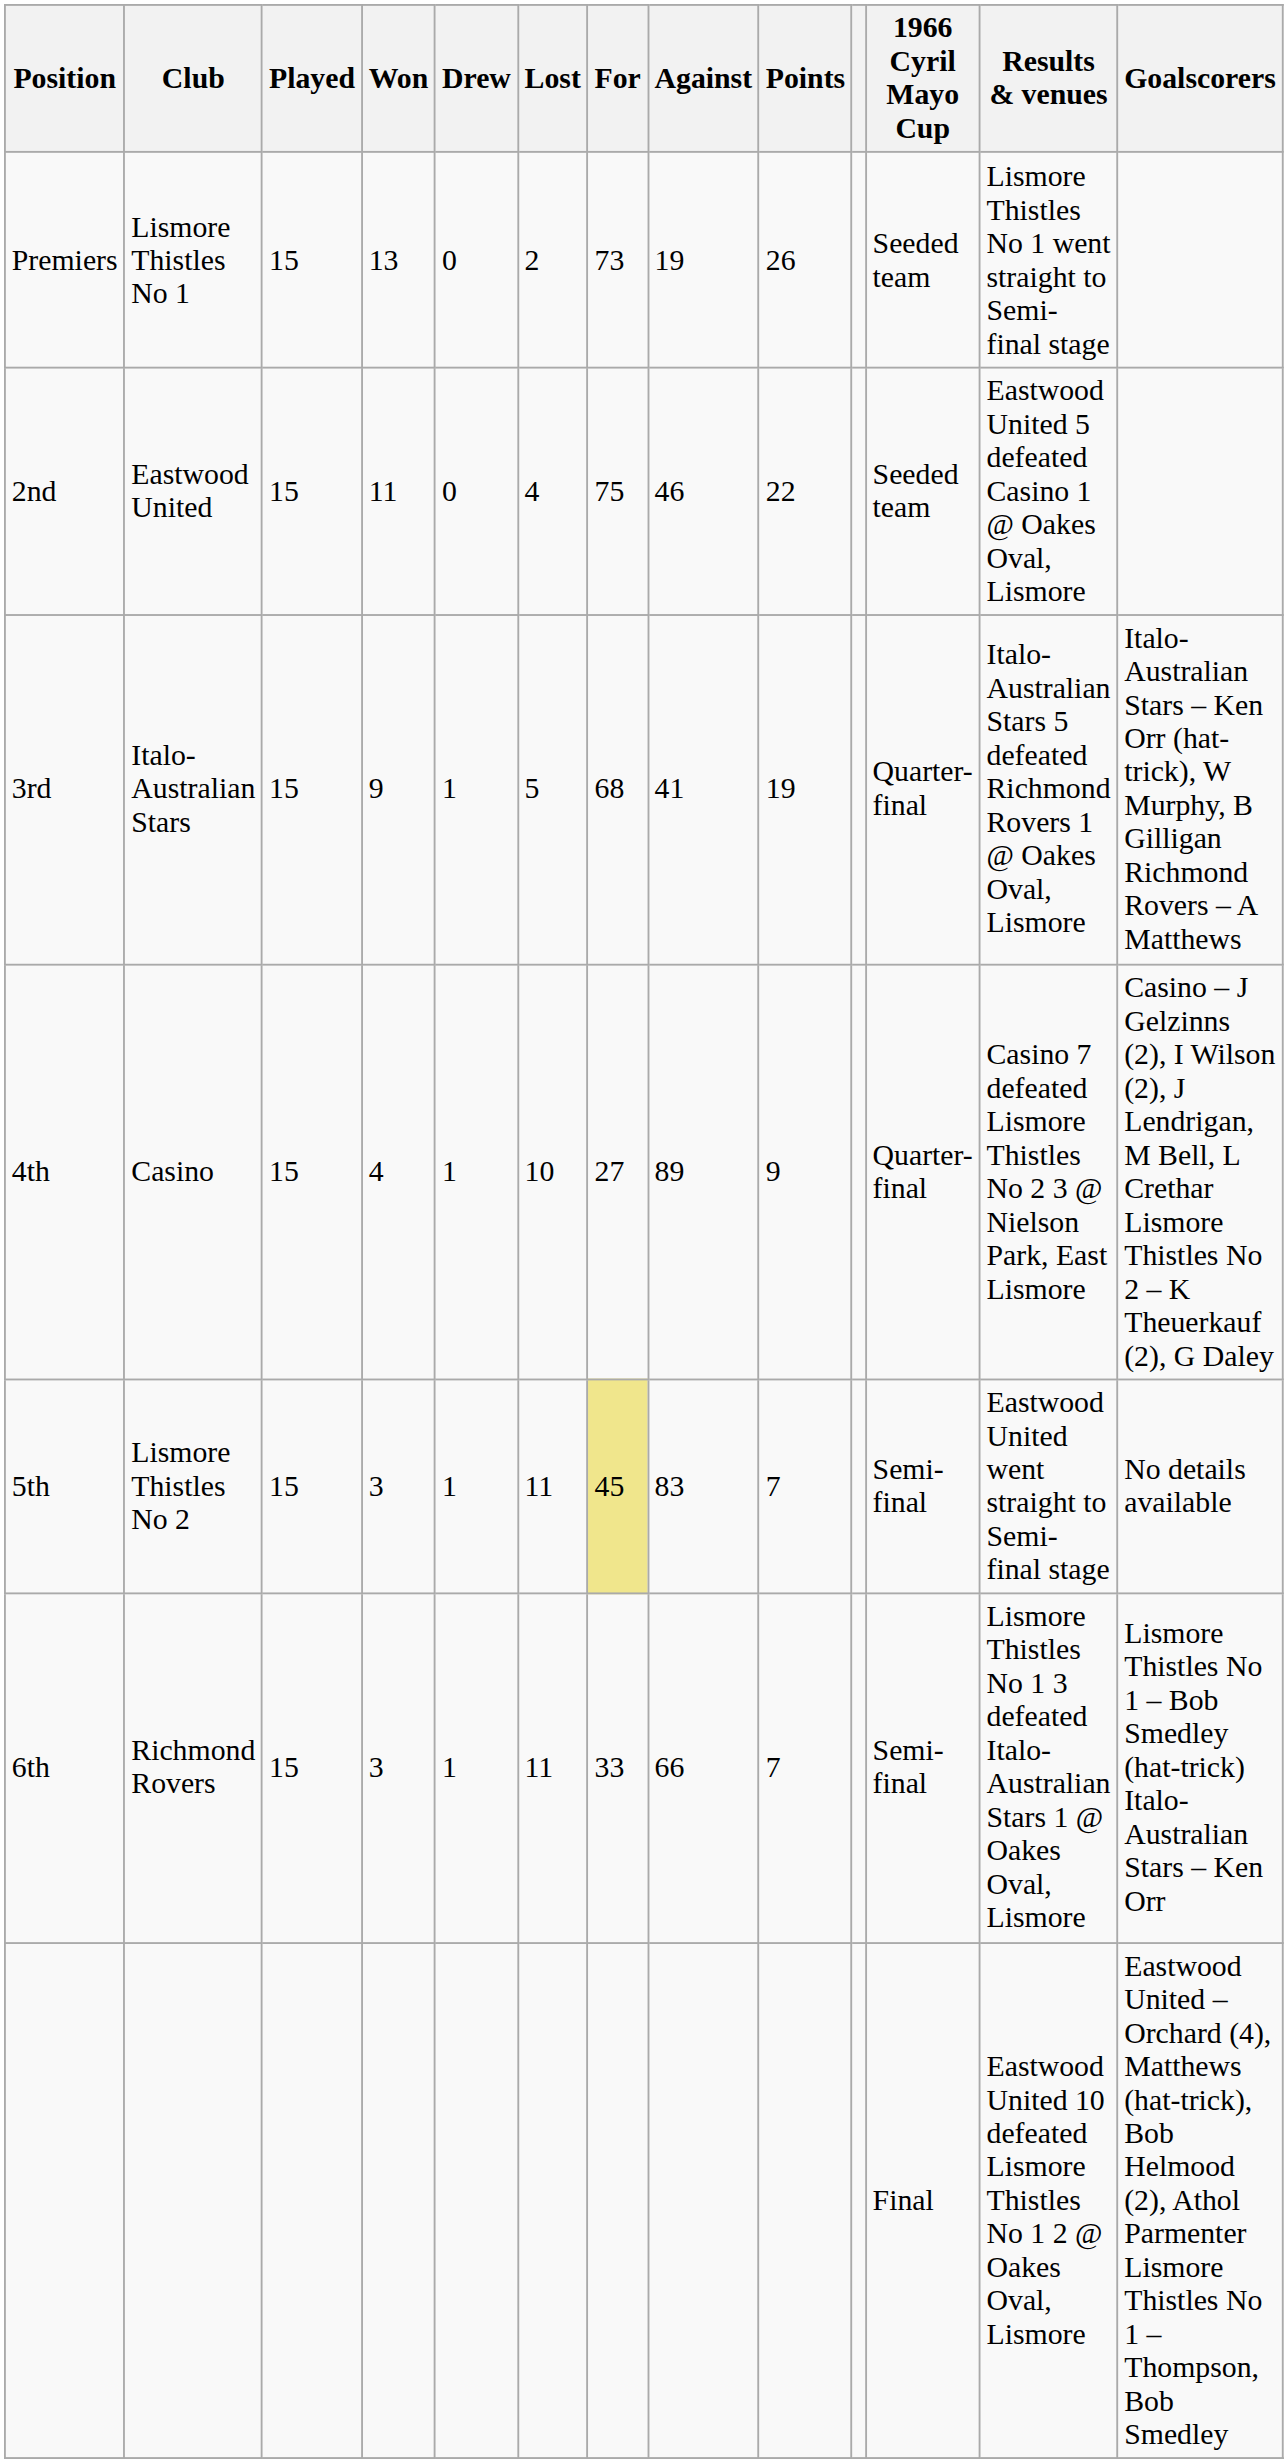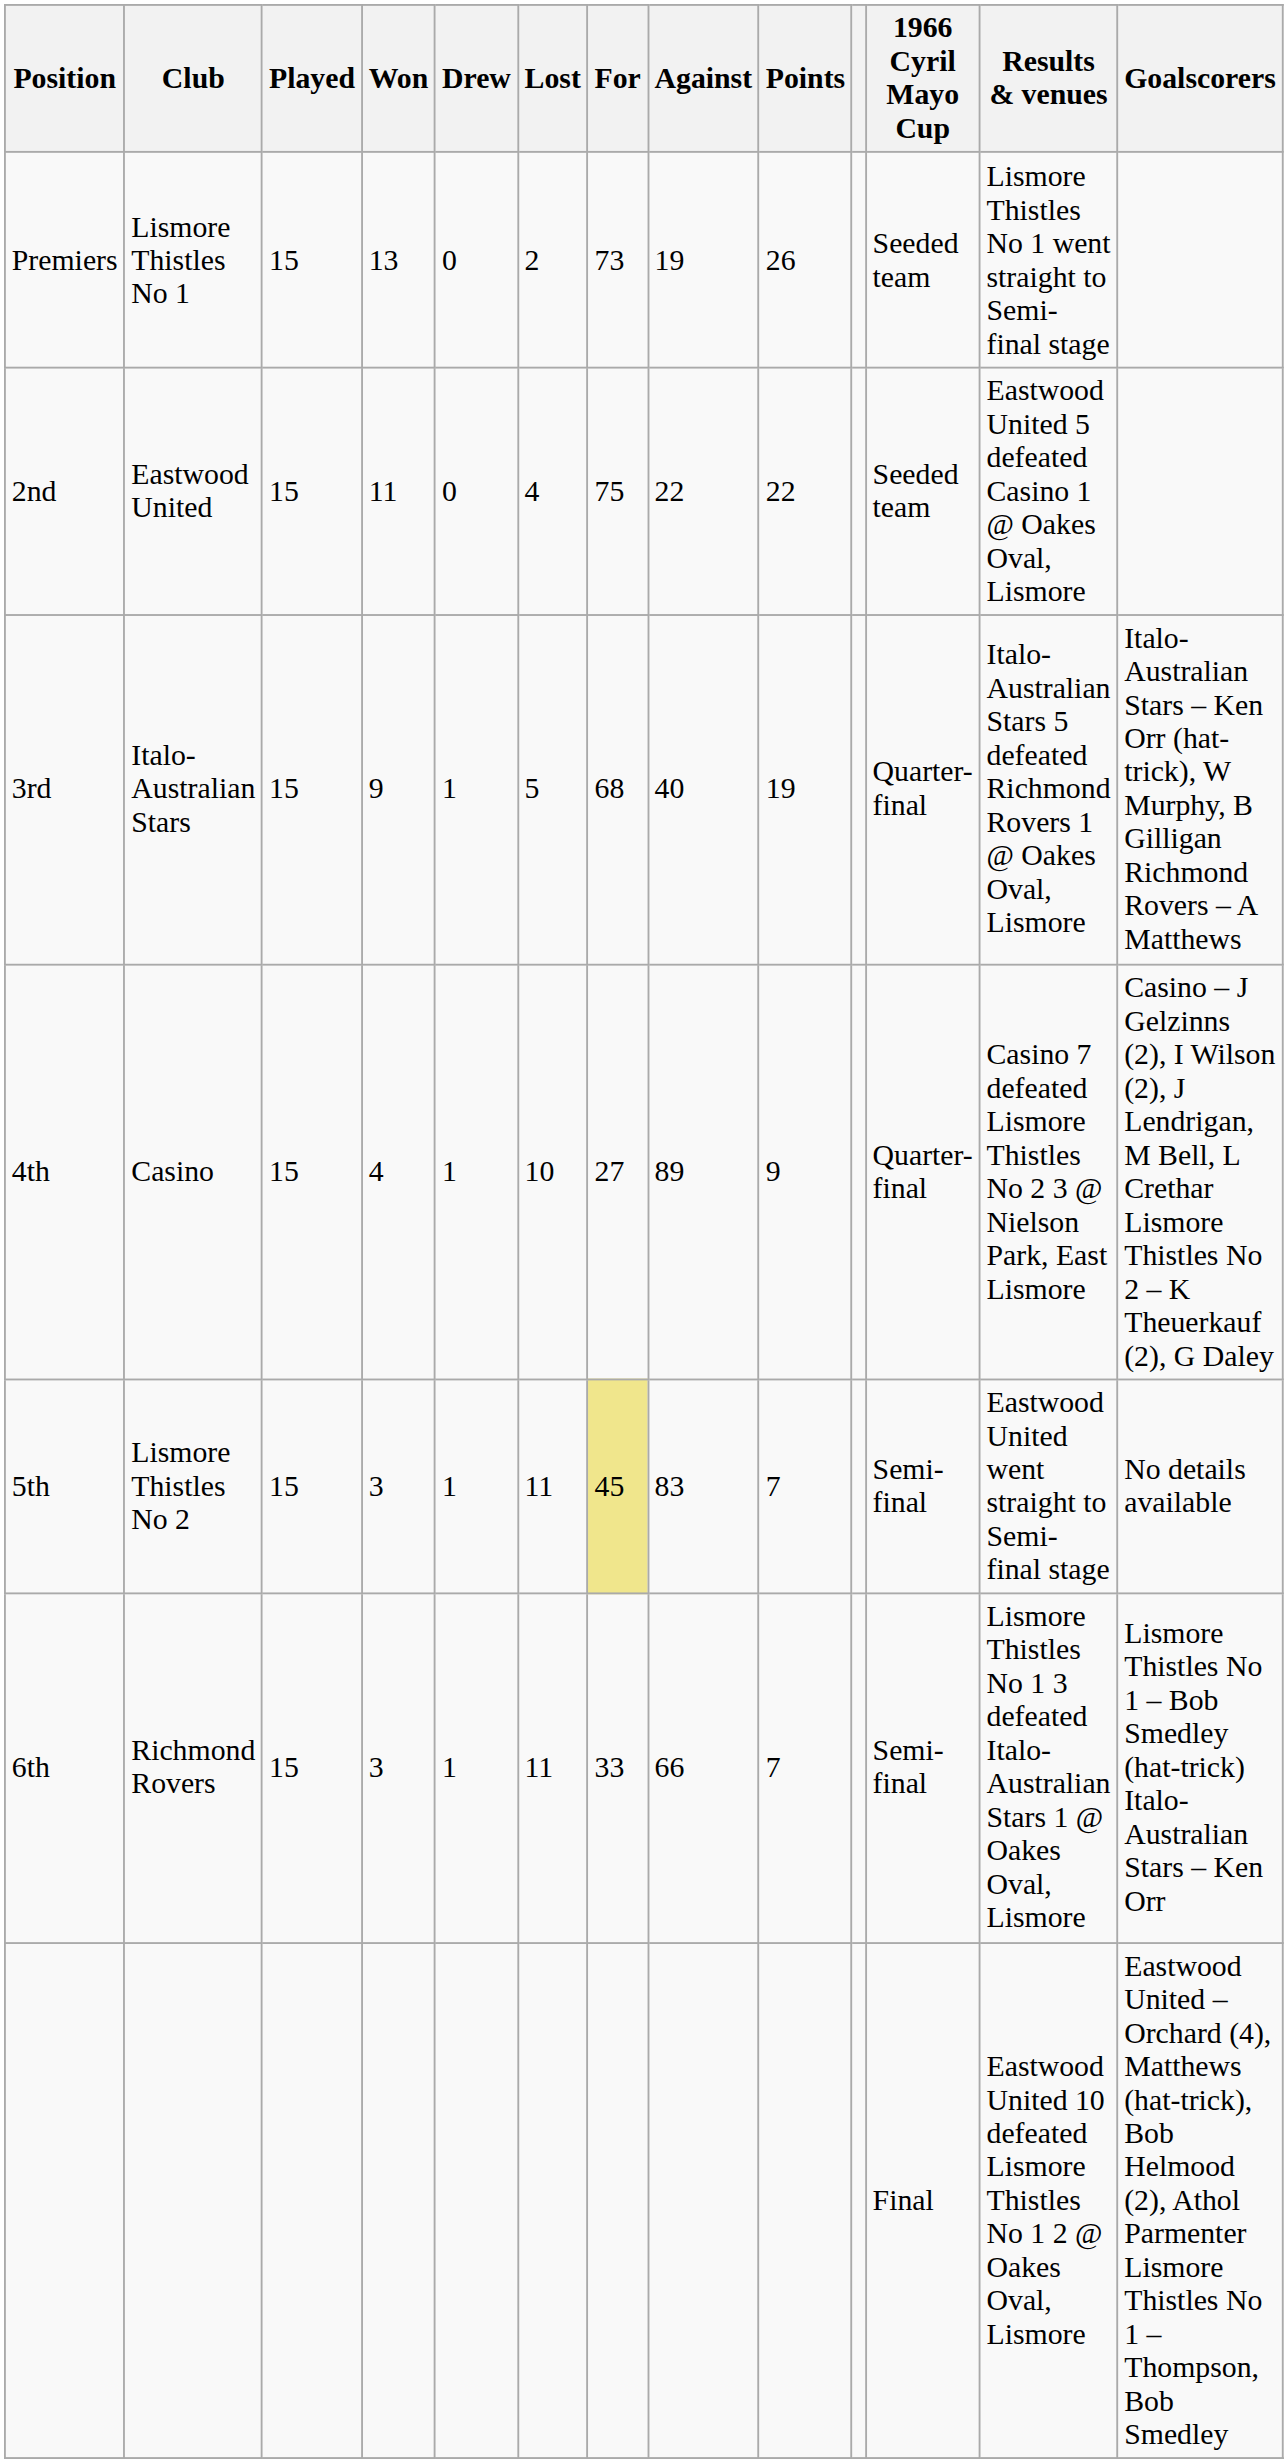 <table class="wikitable">
 <tr>
 <th>Position</th>
 <th>Club</th>
 <th>Played</th>
 <th>Won</th>
 <th>Drew</th>
 <th>Lost</th>
 <th>For</th>
 <th>Against</th>
 <th>Points</th>
 <th></th>
 <th>1966 Cyril Mayo Cup</th>
 <th>Results & venues</th>
 <th>Goalscorers</th>
 </tr>
 <tr>
 <td>Premiers</td>
 <td>Lismore Thistles No 1</td>
 <td>15</td>
 <td>13</td>
 <td>0</td>
 <td>2</td>
 <td>73</td>
 <td>19</td>
 <td>26</td>
 <td></td>
 <td>Seeded team</td>
 <td>Lismore Thistles No 1 went straight to Semi-final stage</td>
 <td></td>
 </tr>
 <tr>
 <td>2nd</td>
 <td>Eastwood United</td>
 <td>15</td>
 <td>11</td>
 <td>0</td>
 <td>4</td>
 <td>75</td>
-<td>46</td>
+<td>22</td>
 <td>22</td>
 <td></td>
 <td>Seeded team</td>
 <td>Eastwood United 5 defeated Casino 1 @ Oakes Oval, Lismore</td>
 <td></td>
 </tr>
 <tr>
 <td>3rd</td>
 <td>Italo-Australian Stars</td>
 <td>15</td>
 <td>9</td>
 <td>1</td>
 <td>5</td>
 <td>68</td>
-<td>41</td>
+<td>40</td>
 <td>19</td>
 <td></td>
 <td>Quarter-final</td>
 <td>Italo-Australian Stars 5 defeated Richmond Rovers 1 @ Oakes Oval, Lismore</td>
 <td>Italo-Australian Stars – Ken Orr (hat-trick), W Murphy, B Gilligan<br>Richmond Rovers – A Matthews</td>
 </tr>
 <tr>
 <td>4th</td>
 <td>Casino</td>
 <td>15</td>
 <td>4</td>
 <td>1</td>
 <td>10</td>
 <td>27</td>
 <td>89</td>
 <td>9</td>
 <td></td>
 <td>Quarter-final</td>
 <td>Casino 7 defeated Lismore Thistles No 2 3 @ Nielson Park, East Lismore</td>
 <td>Casino – J Gelzinns (2), I Wilson (2), J Lendrigan, M Bell, L Crethar<br>Lismore Thistles No 2 – K Theuerkauf (2), G Daley</td>
 </tr>
 <tr>
 <td>5th</td>
 <td>Lismore Thistles No 2</td>
 <td>15</td>
 <td>3</td>
 <td>1</td>
 <td>11</td>
 <td style="background: khaki;">45</td>
 <td>83</td>
 <td>7</td>
 <td></td>
 <td>Semi-final</td>
 <td>Eastwood United went straight to Semi-final stage</td>
 <td>No details available</td>
 </tr>
 <tr>
 <td>6th</td>
 <td>Richmond Rovers</td>
 <td>15</td>
 <td>3</td>
 <td>1</td>
 <td>11</td>
 <td>33</td>
 <td>66</td>
 <td>7</td>
 <td></td>
 <td>Semi-final</td>
 <td>Lismore Thistles No 1 3 defeated Italo-Australian Stars 1 @ Oakes Oval, Lismore</td>
 <td>Lismore Thistles No 1 – Bob Smedley (hat-trick)<br>Italo-Australian Stars – Ken Orr</td>
 </tr>
 <tr>
 <td></td>
 <td></td>
 <td></td>
 <td></td>
 <td></td>
 <td></td>
 <td></td>
 <td></td>
 <td></td>
 <td></td>
 <td>Final</td>
 <td>Eastwood United 10 defeated Lismore Thistles No 1 2 @ Oakes Oval, Lismore</td>
 <td>Eastwood United – Orchard (4), Matthews (hat-trick), Bob Helmood (2), Athol Parmenter<br>Lismore Thistles No 1 – Thompson, Bob Smedley</td>
 </tr>
 <tr>
 </tr>
 </table>
